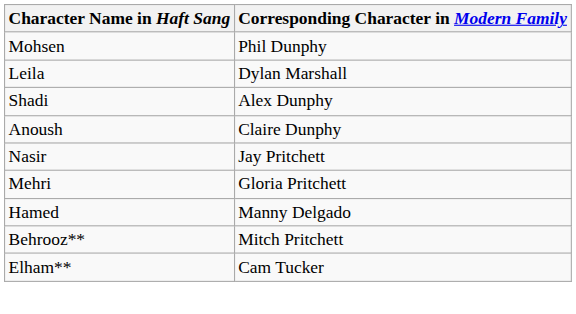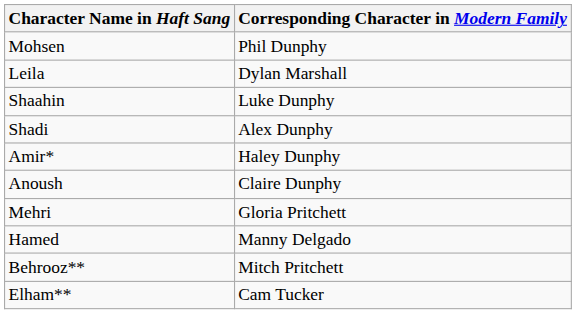 <table class="wikitable">
 <tr>
 <th>Character Name in <em>Haft Sang</em></th>
 <th>Corresponding Character in <em><a href='#'>Modern Family</a></em></th>
 </tr>
 <tr>
 <td>Mohsen</td>
 <td>Phil Dunphy</td>
 </tr>
 <tr>
 <td>Leila</td>
 <td>Dylan Marshall</td>
 </tr>
 <tr>
+<td>Shaahin</td>
+<td>Luke Dunphy</td>
+</tr>
+<tr>
 <td>Shadi</td>
 <td>Alex Dunphy</td>
 </tr>
 <tr>
+<td>Amir*</td>
+<td>Haley Dunphy</td>
+</tr>
+<tr>
 <td>Anoush</td>
 <td>Claire Dunphy</td>
-</tr>
-<tr>
-<td>Nasir</td>
-<td>Jay Pritchett</td>
 </tr>
 <tr>
 <td>Mehri</td>
 <td>Gloria Pritchett</td>
 </tr>
 <tr>
 <td>Hamed</td>
 <td>Manny Delgado</td>
 </tr>
 <tr>
 <td>Behrooz**</td>
 <td>Mitch Pritchett</td>
 </tr>
 <tr>
 <td>Elham**</td>
 <td>Cam Tucker</td>
 </tr>
 </table>
